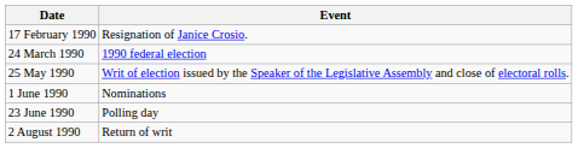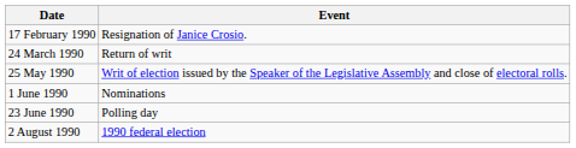 <table class="wikitable">
 <tr>
 <th>Date</th>
 <th>Event</th>
 </tr>
 <tr>
 <td>17 February 1990</td>
 <td>Resignation of <a href='#'>Janice Crosio</a>.</td>
 </tr>
 <tr>
 <td>24 March 1990</td>
-<td><a href='#'>1990 federal election</a></td>
+<td>Return of writ</td>
 </tr>
 <tr>
 <td>25 May 1990</td>
 <td><a href='#'>Writ of election</a> issued by the <a href='#'>Speaker of the Legislative Assembly</a> and close of <a href='#'>electoral rolls</a>.</td>
 </tr>
 <tr>
 <td>1 June 1990</td>
 <td>Nominations</td>
 </tr>
 <tr>
 <td>23 June 1990</td>
 <td>Polling day</td>
 </tr>
 <tr>
 <td>2 August 1990</td>
-<td>Return of writ</td>
+<td><a href='#'>1990 federal election</a></td>
 </tr>
 </table>
